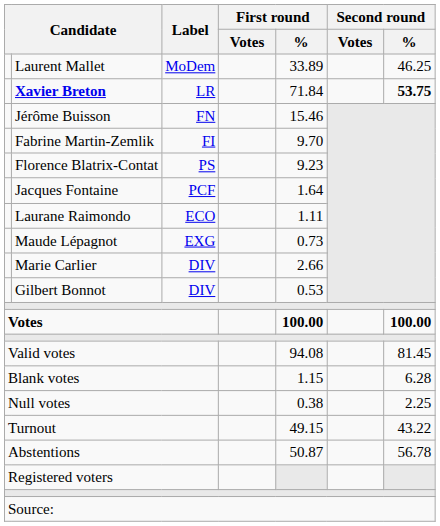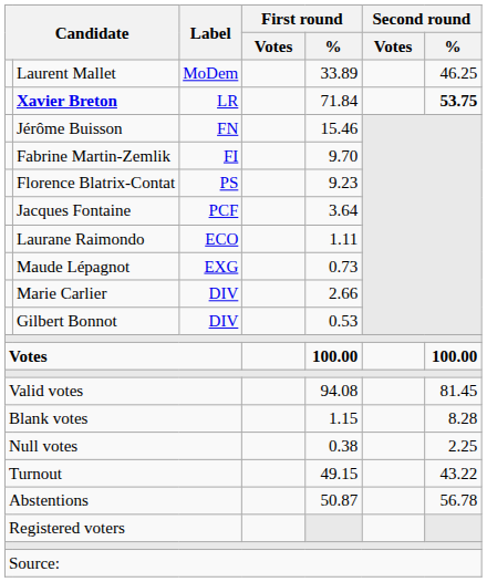 <table class="wikitable" style="text-align:right;font-size:95%;">
 <tr>
 <th rowspan="2" colspan="2">Candidate</th>
 <th rowspan="2">Label</th>
 <th colspan="2">First round</th>
 <th colspan="2">Second round</th>
 </tr>
 <tr>
 <th style="width:50px;">Votes</th>
 <th style="width:45px;">%</th>
 <th style="width:50px;">Votes</th>
 <th style="width:45px;">%</th>
 </tr>
 <tr>
 <td></td>
 <td style="text-align:left;">Laurent Mallet</td>
 <td><a href='#'>MoDem</a></td>
 <td></td>
 <td>33.89</td>
 <td></td>
 <td>46.25</td>
 </tr>
 <tr>
 <td></td>
 <td style="text-align:left;"><strong><a href='#'>Xavier Breton</a></strong></td>
 <td><a href='#'>LR</a></td>
 <td></td>
 <td>71.84</td>
 <td><strong></strong></td>
 <td><strong>53.75</strong></td>
 </tr>
 <tr>
 <td></td>
 <td style="text-align:left;">Jérôme Buisson</td>
 <td><a href='#'>FN</a></td>
 <td></td>
 <td>15.46</td>
 <td colspan="2" rowspan="8" style="background:#E9E9E9;"></td>
 </tr>
 <tr>
 <td></td>
 <td style="text-align:left;">Fabrine Martin-Zemlik</td>
 <td><a href='#'>FI</a></td>
 <td></td>
 <td>9.70</td>
 </tr>
 <tr>
 <td></td>
 <td style="text-align:left;">Florence Blatrix-Contat</td>
 <td><a href='#'>PS</a></td>
 <td></td>
 <td>9.23</td>
 </tr>
 <tr>
 <td></td>
 <td style="text-align:left;">Jacques Fontaine</td>
 <td><a href='#'>PCF</a></td>
 <td></td>
-<td>1.64</td>
+<td>3.64</td>
 </tr>
 <tr>
 <td></td>
 <td style="text-align:left;">Laurane Raimondo</td>
 <td><a href='#'>ECO</a></td>
 <td></td>
 <td>1.11</td>
 </tr>
 <tr>
 <td></td>
 <td style="text-align:left;">Maude Lépagnot</td>
 <td><a href='#'>EXG</a></td>
 <td></td>
 <td>0.73</td>
 </tr>
 <tr>
 <td></td>
 <td style="text-align:left;">Marie Carlier</td>
 <td><a href='#'>DIV</a></td>
 <td></td>
 <td>2.66</td>
 </tr>
 <tr>
 <td></td>
 <td style="text-align:left;">Gilbert Bonnot</td>
 <td><a href='#'>DIV</a></td>
 <td></td>
 <td>0.53</td>
 </tr>
 <tr>
 <td colspan="7" style="background:#E9E9E9;"></td>
 </tr>
 <tr style="font-weight:bold;">
 <td colspan="3" style="text-align:left;">Votes</td>
 <td></td>
 <td>100.00</td>
 <td></td>
 <td>100.00</td>
 </tr>
 <tr>
 <td colspan="7" style="background:#E9E9E9;"></td>
 </tr>
 <tr>
 <td colspan="3" style="text-align:left;">Valid votes</td>
 <td></td>
 <td>94.08</td>
 <td></td>
 <td>81.45</td>
 </tr>
 <tr>
 <td colspan="3" style="text-align:left;">Blank votes</td>
 <td></td>
 <td>1.15</td>
 <td></td>
-<td>6.28</td>
+<td>8.28</td>
 </tr>
 <tr>
 <td colspan="3" style="text-align:left;">Null votes</td>
 <td></td>
 <td>0.38</td>
 <td></td>
 <td>2.25</td>
 </tr>
 <tr>
 <td colspan="3" style="text-align:left;">Turnout</td>
 <td></td>
 <td>49.15</td>
 <td></td>
 <td>43.22</td>
 </tr>
 <tr>
 <td colspan="3" style="text-align:left;">Abstentions</td>
 <td></td>
 <td>50.87</td>
 <td></td>
 <td>56.78</td>
 </tr>
 <tr>
 <td colspan="3" style="text-align:left;">Registered voters</td>
 <td></td>
 <td style="color:inherit;background:#E9E9E9;"></td>
 <td></td>
 <td style="color:inherit;background:#E9E9E9;"></td>
 </tr>
 <tr>
 <td colspan="7" style="background:#E9E9E9;"></td>
 </tr>
 <tr>
 <td colspan="7" style="text-align:left;">Source: </td>
 </tr>
 </table>
